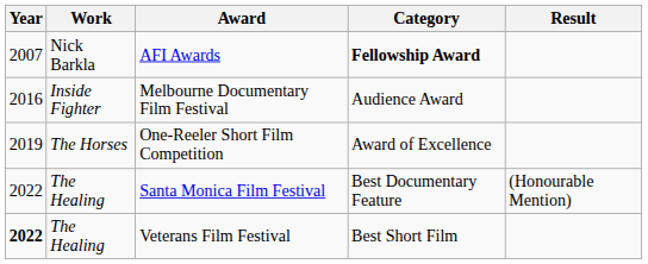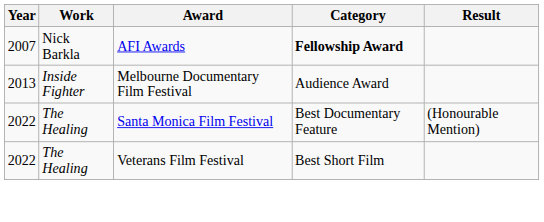 <table class=wikitable>
 <tr>
 <th>Year</th>
 <th>Work</th>
 <th>Award</th>
 <th>Category</th>
 <th>Result</th>
 </tr>
 <tr>
 <td>2007</td>
 <td>Nick Barkla</td>
 <td><a href='#'>AFI Awards</a></td>
 <td><strong>Fellowship Award</strong></td>
 <td></td>
 </tr>
 <tr>
-<td>2016</td>
+<td>2013</td>
 <td><em>Inside Fighter</em></td>
 <td>Melbourne Documentary Film Festival</td>
 <td>Audience Award</td>
-<td></td>
-</tr>
-<tr>
-<td>2019</td>
-<td><em>The Horses</em></td>
-<td>One-Reeler Short Film Competition</td>
-<td>Award of Excellence</td>
 <td></td>
 </tr>
 <tr>
 <td>2022</td>
 <td><em>The Healing</em></td>
 <td><a href='#'>Santa Monica Film Festival</a></td>
 <td>Best Documentary Feature</td>
 <td> (Honourable Mention)</td>
 </tr>
 <tr>
-<td><strong>2022</strong></td>
+<td>2022</td>
 <td><em>The Healing</em></td>
 <td>Veterans Film Festival</td>
 <td>Best Short Film</td>
 <td></td>
 </tr>
 </table>
